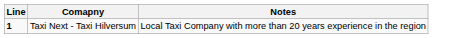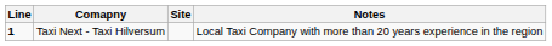 <table class="wikitable" style="font-size:85%;">
 <tr>
 <th>Line</th>
 <th>Comapny</th>
+<th>Site</th>
 <th>Notes</th>
 </tr>
 <tr>
 <td><strong>1</strong></td>
 <td>Taxi Next - Taxi Hilversum</td>
+<td></td>
 <td>Local Taxi Company with more than 20 years experience in the region</td>
 </tr>
 </table>
